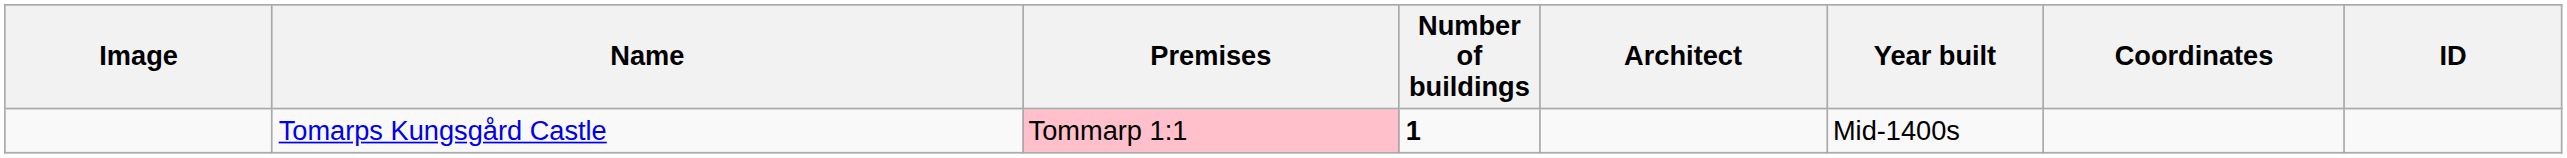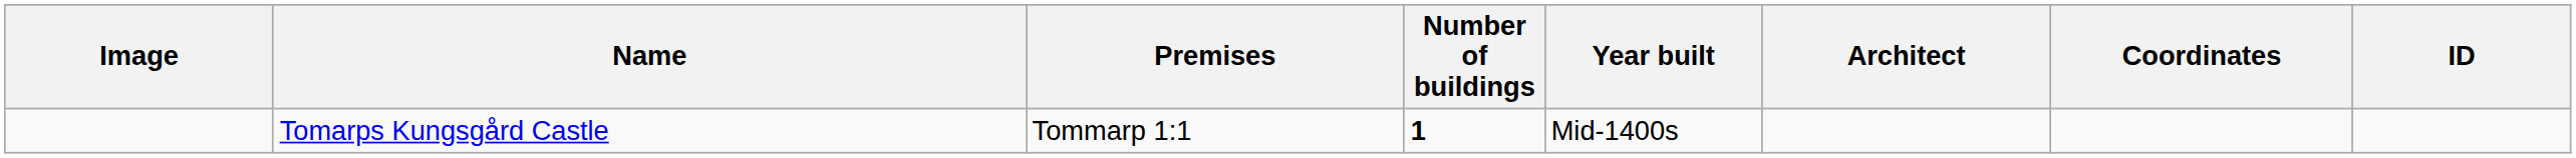 <table class="wikitable" width="95%">
 <tr>
 <th width="150">Image</th>
 <th>Name</th>
 <th>Premises</th>
 <th width="75">Number of<br>buildings</th>
+<th width="120">Year built</th>
 <th>Architect</th>
-<th width="120">Year built</th>
 <th width="170">Coordinates</th>
 <th width="120">ID</th>
 </tr>
 <tr>
 <td></td>
 <td><a href='#'>Tomarps Kungsgård Castle</a></td>
-<td style="background: pink;">Tommarp 1:1</td>
+<td>Tommarp 1:1</td>
 <td><strong>1</strong></td>
+<td>Mid-1400s</td>
 <td></td>
-<td>Mid-1400s</td>
 <td></td>
 <td></td>
 </tr>
 </table>
